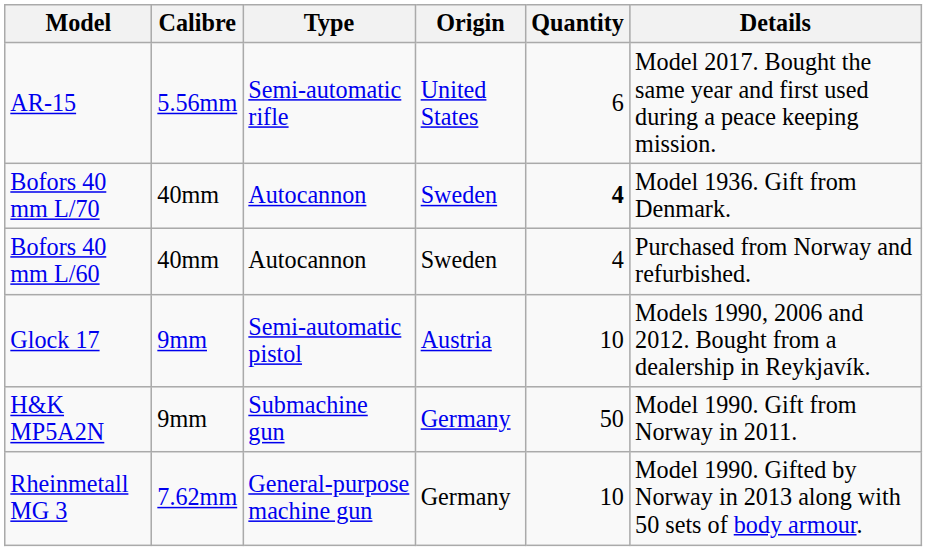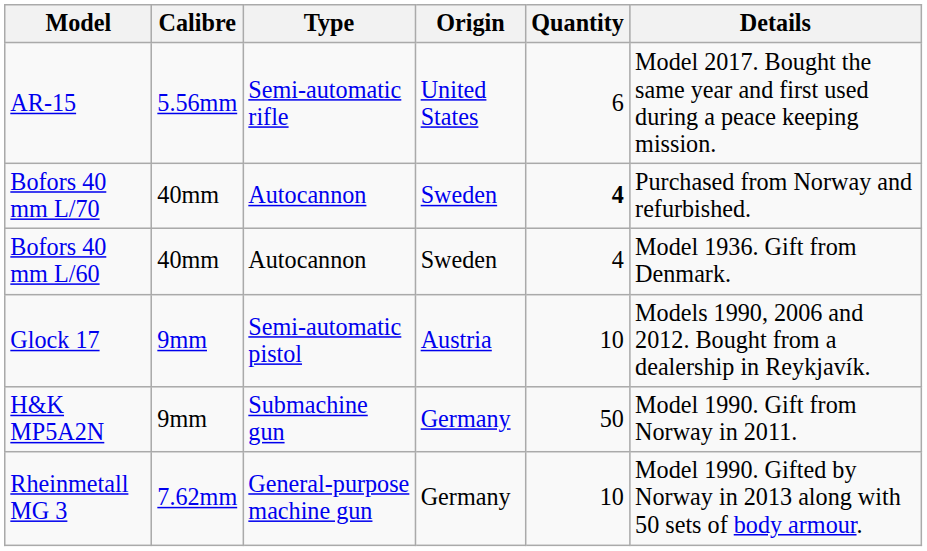 <table class="wikitable">
 <tr>
 <th>Model</th>
 <th>Calibre</th>
 <th>Type</th>
 <th>Origin</th>
 <th>Quantity</th>
 <th>Details</th>
 </tr>
 <tr>
 <td><a href='#'>AR-15</a></td>
 <td><a href='#'>5.56mm</a></td>
 <td><a href='#'>Semi-automatic rifle</a></td>
 <td><a href='#'>United States</a></td>
 <td style="text-align: right;">6</td>
 <td>Model 2017. Bought the same year and first used during a peace keeping mission.</td>
 </tr>
 <tr>
 <td><a href='#'>Bofors 40 mm L/70</a></td>
 <td>40mm</td>
 <td><a href='#'>Autocannon</a></td>
 <td><a href='#'>Sweden</a></td>
 <td style="text-align: right;"><strong>4</strong></td>
-<td>Model 1936. Gift from Denmark.</td>
+<td>Purchased from Norway and refurbished.</td>
 </tr>
 <tr>
 <td><a href='#'>Bofors 40 mm L/60</a></td>
 <td>40mm</td>
 <td>Autocannon</td>
 <td>Sweden</td>
 <td style="text-align: right;">4</td>
-<td>Purchased from Norway and refurbished.</td>
+<td>Model 1936. Gift from Denmark.</td>
 </tr>
 <tr>
 <td><a href='#'>Glock 17</a></td>
 <td><a href='#'>9mm</a></td>
 <td><a href='#'>Semi-automatic pistol</a></td>
 <td><a href='#'>Austria</a></td>
 <td style="text-align: right;">10</td>
 <td>Models 1990, 2006 and 2012. Bought from a dealership in Reykjavík.</td>
 </tr>
 <tr>
 <td><a href='#'>H&K MP5A2N</a></td>
 <td>9mm</td>
 <td><a href='#'>Submachine gun</a></td>
 <td><a href='#'>Germany</a></td>
 <td style="text-align: right;">50</td>
 <td>Model 1990. Gift from Norway in 2011.</td>
 </tr>
 <tr>
 <td><a href='#'>Rheinmetall MG 3</a></td>
 <td><a href='#'>7.62mm</a></td>
 <td><a href='#'>General-purpose machine gun</a></td>
 <td>Germany</td>
 <td style="text-align: right;">10</td>
 <td>Model 1990. Gifted by Norway in 2013 along with 50 sets of <a href='#'>body armour</a>.</td>
 </tr>
 </table>
